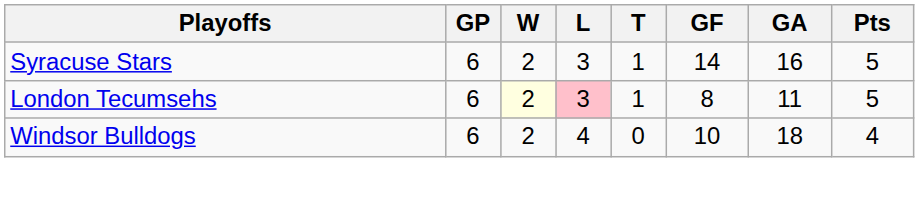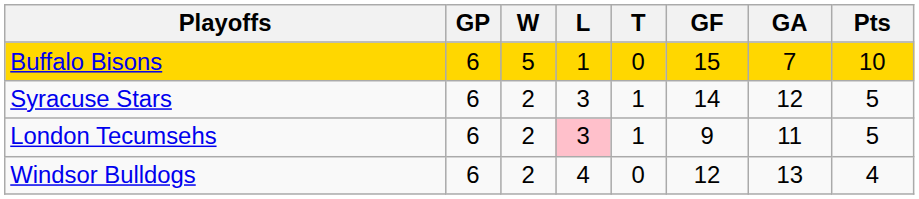 <table class="wikitable">
 <tr>
 <th width="40%" bgcolor="Pale Blue">Playoffs</th>
 <th width="5%">GP</th>
 <th width="5%">W</th>
 <th width="5%">L</th>
 <th width="5%">T</th>
 <th width="7.5%">GF</th>
 <th width="7.5%">GA</th>
 <th width="7.5%">Pts</th>
 </tr>
+<tr align="center" bgcolor=gold>
+<td align="left"><a href='#'>Buffalo Bisons</a></td>
+<td>6</td>
+<td>5</td>
+<td>1</td>
+<td>0</td>
+<td>15</td>
+<td>7</td>
+<td>10</td>
+</tr>
 <tr align="center">
 <td align="left"><a href='#'>Syracuse Stars</a></td>
 <td>6</td>
 <td>2</td>
 <td>3</td>
 <td>1</td>
 <td>14</td>
-<td>16</td>
+<td>12</td>
 <td>5</td>
 </tr>
 <tr align="center">
 <td align="left"><a href='#'>London Tecumsehs</a></td>
 <td>6</td>
-<td style="background: lightyellow;">2</td>
+<td>2</td>
 <td style="background: pink;">3</td>
 <td>1</td>
-<td>8</td>
+<td>9</td>
 <td>11</td>
 <td>5</td>
 </tr>
 <tr align="center">
 <td align="left"><a href='#'>Windsor Bulldogs</a></td>
 <td>6</td>
 <td>2</td>
 <td>4</td>
 <td>0</td>
-<td>10</td>
-<td>18</td>
+<td>12</td>
+<td>13</td>
 <td>4</td>
 </tr>
 </table>
